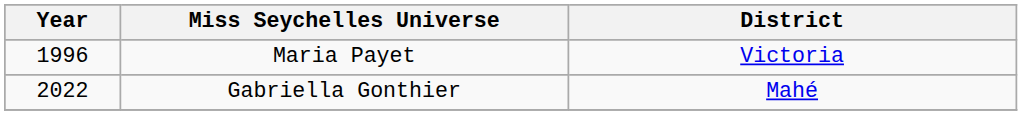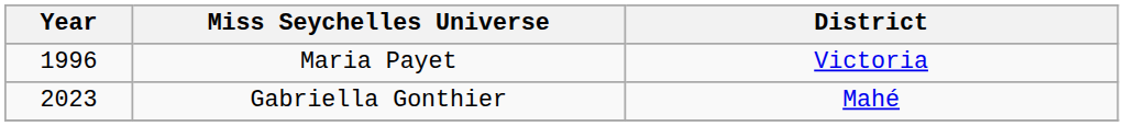 <table class="wikitable sortable" style="font-size: 95%; text-align:center">
 <tr>
 <th width="60">Year</th>
 <th width="250">Miss Seychelles Universe</th>
 <th width="250">District</th>
 </tr>
 <tr>
 <td>1996</td>
 <td>Maria Payet</td>
 <td><a href='#'>Victoria</a></td>
 </tr>
 <tr>
-<td>2022</td>
+<td>2023</td>
 <td>Gabriella Gonthier</td>
 <td><a href='#'>Mahé</a></td>
 </tr>
 <tr>
 </tr>
 </table>
